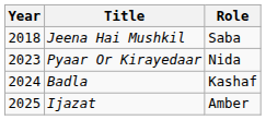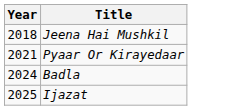 <table class="wikitable sortable plainrowheaders">
 <tr style="text-align:center;">
 <th scope="col">Year</th>
 <th scope="col">Title</th>
-<th scope="col">Role</th>
 </tr>
 <tr>
 <td>2018</td>
 <td><em>Jeena Hai Mushkil</em></td>
-<td>Saba</td>
 </tr>
 <tr>
-<td>2023</td>
+<td>2021</td>
 <td><em>Pyaar Or Kirayedaar</em></td>
-<td>Nida</td>
 </tr>
 <tr>
 <td>2024</td>
 <td><em>Badla</em></td>
-<td>Kashaf</td>
 </tr>
 <tr>
 <td>2025</td>
 <td><em>Ijazat</em></td>
-<td>Amber</td>
 </tr>
 </table>
